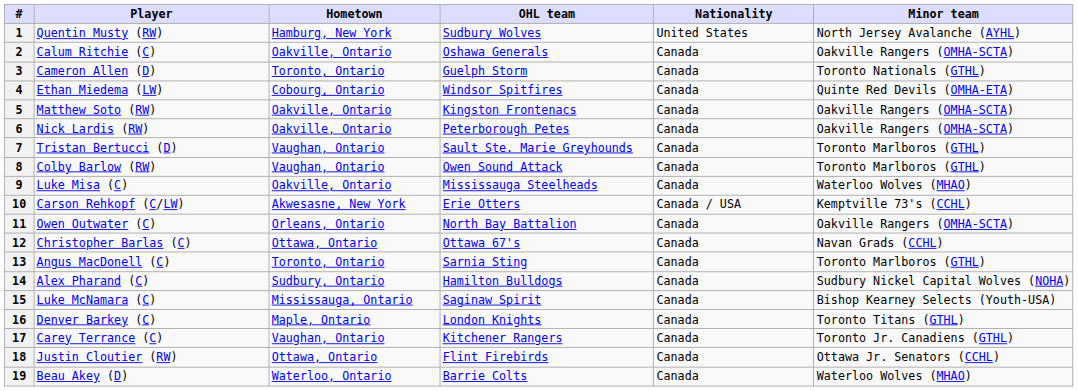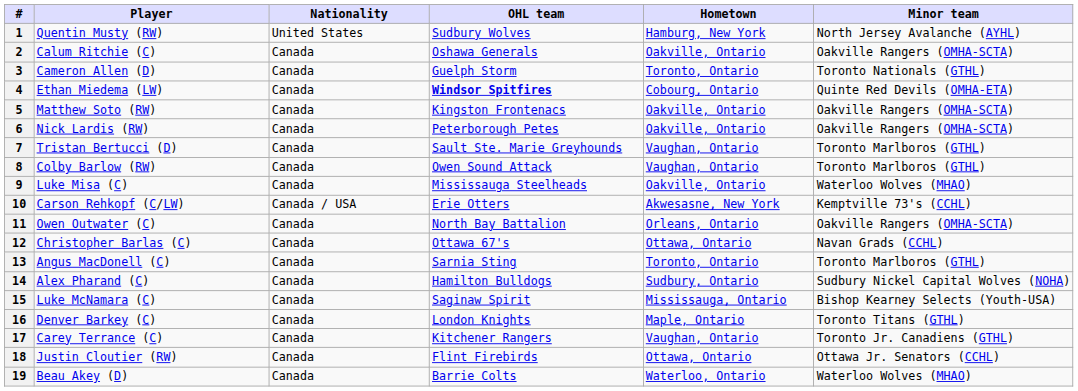 <table class="wikitable">
 <tr>
 <th style="background:#ddf; width:2.75%;">#</th>
 <th style="background:#ddf; width:22.0%;">Player</th>
+<th style="background:#ddf; width:15.0%;">Nationality</th>
+<th style="background:#ddf; width:20.0%;">OHL team</th>
 <th style="background:#ddf; width:16.0%;">Hometown</th>
-<th style="background:#ddf; width:20.0%;">OHL team</th>
-<th style="background:#ddf; width:15.0%;">Nationality</th>
 <th style="background:#ddf; width:100.0%;">Minor team</th>
 </tr>
 <tr>
 <th>1</th>
 <td><a href='#'>Quentin Musty</a> (<a href='#'>RW</a>)</td>
+<td> United States</td>
+<td><a href='#'>Sudbury Wolves</a></td>
 <td><a href='#'>Hamburg, New York</a></td>
-<td><a href='#'>Sudbury Wolves</a></td>
-<td> United States</td>
 <td>North Jersey Avalanche (<a href='#'>AYHL</a>)</td>
 </tr>
 <tr>
 <th>2</th>
 <td><a href='#'>Calum Ritchie</a> (<a href='#'>C</a>)</td>
+<td> Canada</td>
+<td><a href='#'>Oshawa Generals</a></td>
 <td><a href='#'>Oakville, Ontario</a></td>
-<td><a href='#'>Oshawa Generals</a></td>
-<td> Canada</td>
 <td>Oakville Rangers (<a href='#'>OMHA-SCTA</a>)</td>
 </tr>
 <tr>
 <th>3</th>
 <td><a href='#'>Cameron Allen</a> (<a href='#'>D</a>)</td>
+<td> Canada</td>
+<td><a href='#'>Guelph Storm</a></td>
 <td><a href='#'>Toronto, Ontario</a></td>
-<td><a href='#'>Guelph Storm</a></td>
-<td> Canada</td>
 <td>Toronto Nationals (<a href='#'>GTHL</a>)</td>
 </tr>
 <tr>
 <th>4</th>
 <td><a href='#'>Ethan Miedema</a> (<a href='#'>LW</a>)</td>
+<td> Canada</td>
+<td><strong><a href='#'>Windsor Spitfires</a></strong></td>
 <td><a href='#'>Cobourg, Ontario</a></td>
-<td><a href='#'>Windsor Spitfires</a></td>
-<td> Canada</td>
 <td>Quinte Red Devils (<a href='#'>OMHA-ETA</a>)</td>
 </tr>
 <tr>
 <th>5</th>
 <td><a href='#'>Matthew Soto</a> (<a href='#'>RW</a>)</td>
+<td> Canada</td>
+<td><a href='#'>Kingston Frontenacs</a></td>
 <td><a href='#'>Oakville, Ontario</a></td>
-<td><a href='#'>Kingston Frontenacs</a></td>
-<td> Canada</td>
 <td>Oakville Rangers (<a href='#'>OMHA-SCTA</a>)</td>
 </tr>
 <tr>
 <th>6</th>
 <td><a href='#'>Nick Lardis</a> (<a href='#'>RW</a>)</td>
+<td> Canada</td>
+<td><a href='#'>Peterborough Petes</a></td>
 <td><a href='#'>Oakville, Ontario</a></td>
-<td><a href='#'>Peterborough Petes</a></td>
-<td> Canada</td>
 <td>Oakville Rangers (<a href='#'>OMHA-SCTA</a>)</td>
 </tr>
 <tr>
 <th>7</th>
 <td><a href='#'>Tristan Bertucci</a> (<a href='#'>D</a>)</td>
+<td> Canada</td>
+<td><a href='#'>Sault Ste. Marie Greyhounds</a></td>
 <td><a href='#'>Vaughan, Ontario</a></td>
-<td><a href='#'>Sault Ste. Marie Greyhounds</a></td>
-<td> Canada</td>
 <td>Toronto Marlboros (<a href='#'>GTHL</a>)</td>
 </tr>
 <tr>
 <th>8</th>
 <td><a href='#'>Colby Barlow</a> (<a href='#'>RW</a>)</td>
+<td> Canada</td>
+<td><a href='#'>Owen Sound Attack</a></td>
 <td><a href='#'>Vaughan, Ontario</a></td>
-<td><a href='#'>Owen Sound Attack</a></td>
-<td> Canada</td>
 <td>Toronto Marlboros (<a href='#'>GTHL</a>)</td>
 </tr>
 <tr>
 <th>9</th>
 <td><a href='#'>Luke Misa</a> (<a href='#'>C</a>)</td>
+<td> Canada</td>
+<td><a href='#'>Mississauga Steelheads</a></td>
 <td><a href='#'>Oakville, Ontario</a></td>
-<td><a href='#'>Mississauga Steelheads</a></td>
-<td> Canada</td>
 <td>Waterloo Wolves (<a href='#'>MHAO</a>)</td>
 </tr>
 <tr>
 <th>10</th>
 <td><a href='#'>Carson Rehkopf</a> (<a href='#'>C</a>/<a href='#'>LW</a>)</td>
+<td> Canada /  USA</td>
+<td><a href='#'>Erie Otters</a></td>
 <td><a href='#'>Akwesasne, New York</a></td>
-<td><a href='#'>Erie Otters</a></td>
-<td> Canada /  USA</td>
 <td>Kemptville 73's (<a href='#'>CCHL</a>)</td>
 </tr>
 <tr>
 <th>11</th>
 <td><a href='#'>Owen Outwater</a> (<a href='#'>C</a>)</td>
+<td> Canada</td>
+<td><a href='#'>North Bay Battalion</a></td>
 <td><a href='#'>Orleans, Ontario</a></td>
-<td><a href='#'>North Bay Battalion</a></td>
-<td> Canada</td>
 <td>Oakville Rangers (<a href='#'>OMHA-SCTA</a>)</td>
 </tr>
 <tr>
 <th>12</th>
 <td><a href='#'>Christopher Barlas</a> (<a href='#'>C</a>)</td>
+<td> Canada</td>
+<td><a href='#'>Ottawa 67's</a></td>
 <td><a href='#'>Ottawa, Ontario</a></td>
-<td><a href='#'>Ottawa 67's</a></td>
-<td> Canada</td>
 <td>Navan Grads (<a href='#'>CCHL</a>)</td>
 </tr>
 <tr>
 <th>13</th>
 <td><a href='#'>Angus MacDonell</a> (<a href='#'>C</a>)</td>
+<td> Canada</td>
+<td><a href='#'>Sarnia Sting</a></td>
 <td><a href='#'>Toronto, Ontario</a></td>
-<td><a href='#'>Sarnia Sting</a></td>
-<td> Canada</td>
 <td>Toronto Marlboros (<a href='#'>GTHL</a>)</td>
 </tr>
 <tr>
 <th>14</th>
 <td><a href='#'>Alex Pharand</a> (<a href='#'>C</a>)</td>
+<td> Canada</td>
+<td><a href='#'>Hamilton Bulldogs</a></td>
 <td><a href='#'>Sudbury, Ontario</a></td>
-<td><a href='#'>Hamilton Bulldogs</a></td>
-<td> Canada</td>
 <td>Sudbury Nickel Capital Wolves (<a href='#'>NOHA</a>)</td>
 </tr>
 <tr>
 <th>15</th>
 <td><a href='#'>Luke McNamara</a> (<a href='#'>C</a>)</td>
+<td> Canada</td>
+<td><a href='#'>Saginaw Spirit</a></td>
 <td><a href='#'>Mississauga, Ontario</a></td>
-<td><a href='#'>Saginaw Spirit</a></td>
-<td> Canada</td>
 <td>Bishop Kearney Selects (Youth-USA)</td>
 </tr>
 <tr>
 <th>16</th>
 <td><a href='#'>Denver Barkey</a> (<a href='#'>C</a>)</td>
+<td> Canada</td>
+<td><a href='#'>London Knights</a></td>
 <td><a href='#'>Maple, Ontario</a></td>
-<td><a href='#'>London Knights</a></td>
-<td> Canada</td>
 <td>Toronto Titans (<a href='#'>GTHL</a>)</td>
 </tr>
 <tr>
 <th>17</th>
 <td><a href='#'>Carey Terrance</a> (<a href='#'>C</a>)</td>
+<td> Canada</td>
+<td><a href='#'>Kitchener Rangers</a></td>
 <td><a href='#'>Vaughan, Ontario</a></td>
-<td><a href='#'>Kitchener Rangers</a></td>
-<td> Canada</td>
 <td>Toronto Jr. Canadiens (<a href='#'>GTHL</a>)</td>
 </tr>
 <tr>
 <th>18</th>
 <td><a href='#'>Justin Cloutier</a> (<a href='#'>RW</a>)</td>
+<td> Canada</td>
+<td><a href='#'>Flint Firebirds</a></td>
 <td><a href='#'>Ottawa, Ontario</a></td>
-<td><a href='#'>Flint Firebirds</a></td>
-<td> Canada</td>
 <td>Ottawa Jr. Senators (<a href='#'>CCHL</a>)</td>
 </tr>
 <tr>
 <th>19</th>
 <td><a href='#'>Beau Akey</a> (<a href='#'>D</a>)</td>
+<td> Canada</td>
+<td><a href='#'>Barrie Colts</a></td>
 <td><a href='#'>Waterloo, Ontario</a></td>
-<td><a href='#'>Barrie Colts</a></td>
-<td> Canada</td>
 <td>Waterloo Wolves (<a href='#'>MHAO</a>)</td>
 </tr>
 </table>
